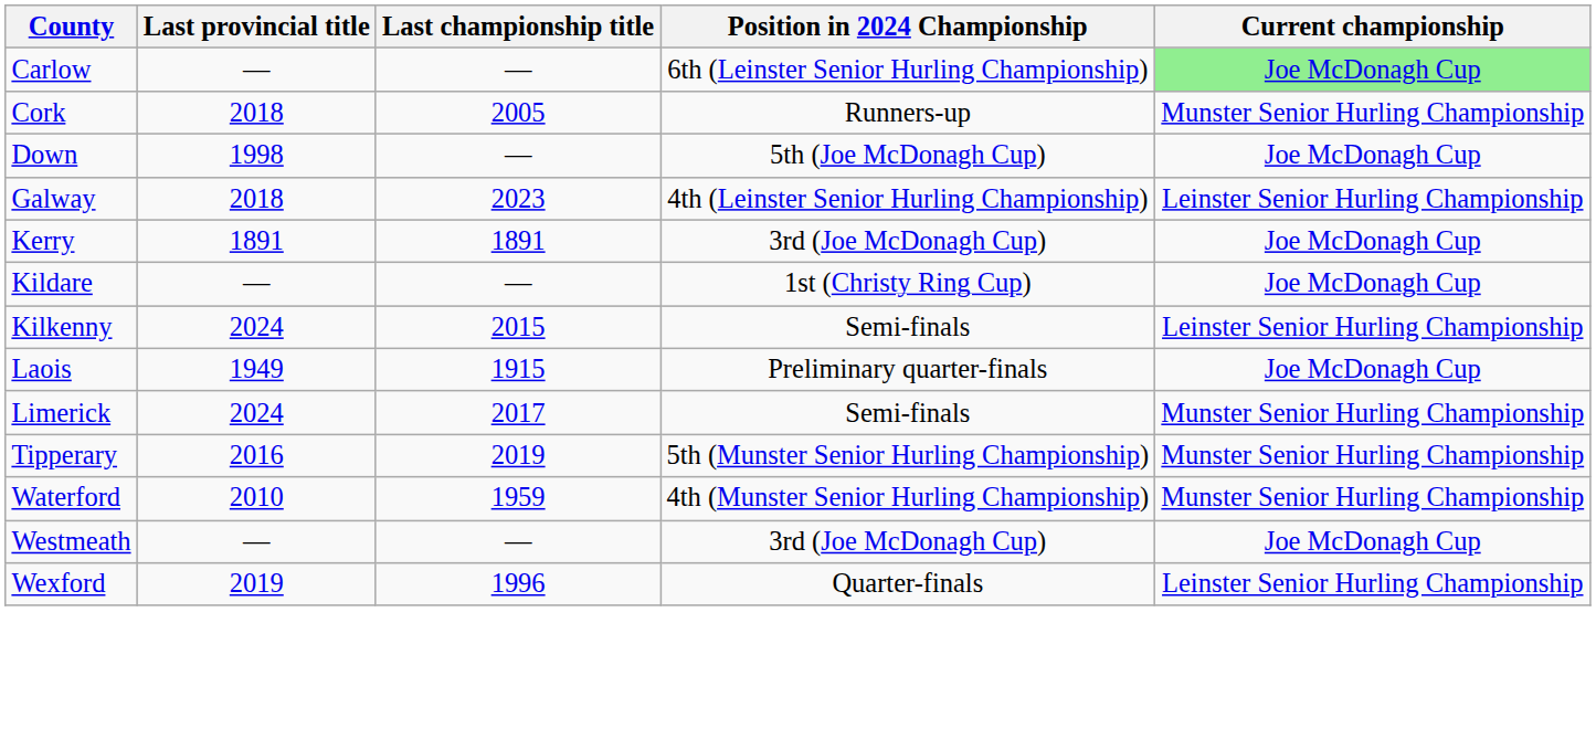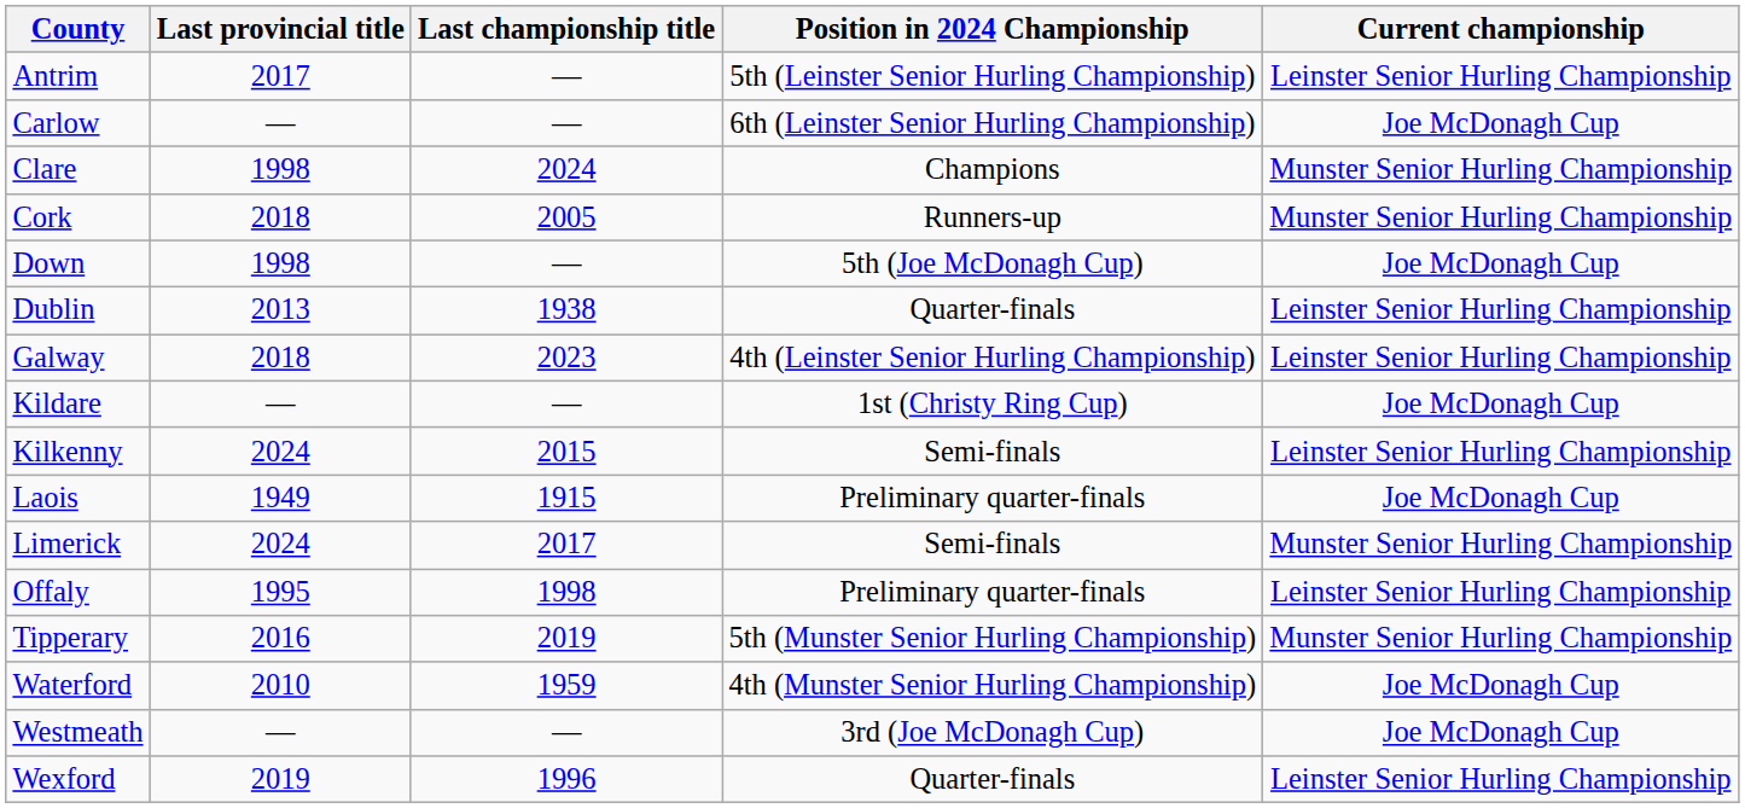 <table class="wikitable sortable" style="text-align:center">
 <tr>
 <th><a href='#'>County</a></th>
 <th>Last provincial title</th>
 <th>Last championship title</th>
 <th>Position in <a href='#'>2024</a> Championship</th>
 <th>Current championship</th>
 </tr>
 <tr>
+<td style="text-align:left"> <a href='#'>Antrim</a></td>
+<td><a href='#'>2017</a></td>
+<td>—</td>
+<td>5th (<a href='#'>Leinster Senior Hurling Championship</a>)</td>
+<td><a href='#'>Leinster Senior Hurling Championship</a></td>
+</tr>
+<tr>
 <td style="text-align:left"> <a href='#'>Carlow</a></td>
 <td>—</td>
 <td>—</td>
 <td>6th (<a href='#'>Leinster Senior Hurling Championship</a>)</td>
-<td style="background: lightgreen;"><a href='#'>Joe McDonagh Cup</a></td>
+<td><a href='#'>Joe McDonagh Cup</a></td>
+</tr>
+<tr>
+<td style="text-align:left"> <a href='#'>Clare</a></td>
+<td><a href='#'>1998</a></td>
+<td><a href='#'>2024</a></td>
+<td>Champions</td>
+<td><a href='#'>Munster Senior Hurling Championship</a></td>
 </tr>
 <tr>
 <td style="text-align:left"> <a href='#'>Cork</a></td>
 <td><a href='#'>2018</a></td>
 <td><a href='#'>2005</a></td>
 <td>Runners-up</td>
 <td><a href='#'>Munster Senior Hurling Championship</a></td>
 </tr>
 <tr>
 <td style="text-align:left"> <a href='#'>Down</a></td>
 <td><a href='#'>1998</a></td>
 <td>—</td>
 <td>5th (<a href='#'>Joe McDonagh Cup</a>)</td>
 <td><a href='#'>Joe McDonagh Cup</a></td>
 </tr>
 <tr>
+<td style="text-align:left"> <a href='#'>Dublin</a></td>
+<td><a href='#'>2013</a></td>
+<td><a href='#'>1938</a></td>
+<td>Quarter-finals</td>
+<td><a href='#'>Leinster Senior Hurling Championship</a></td>
+</tr>
+<tr>
 <td style="text-align:left"> <a href='#'>Galway</a></td>
 <td><a href='#'>2018</a></td>
 <td><a href='#'>2023</a></td>
 <td>4th (<a href='#'>Leinster Senior Hurling Championship</a>)</td>
 <td><a href='#'>Leinster Senior Hurling Championship</a></td>
-</tr>
-<tr>
-<td style="text-align:left"> <a href='#'>Kerry</a></td>
-<td><a href='#'>1891</a></td>
-<td><a href='#'>1891</a></td>
-<td>3rd (<a href='#'>Joe McDonagh Cup</a>)</td>
-<td><a href='#'>Joe McDonagh Cup</a></td>
 </tr>
 <tr>
 <td style="text-align:left"> <a href='#'>Kildare</a></td>
 <td>—</td>
 <td>—</td>
 <td>1st (<a href='#'>Christy Ring Cup</a>)</td>
 <td><a href='#'>Joe McDonagh Cup</a></td>
 </tr>
 <tr>
 <td style="text-align:left"> <a href='#'>Kilkenny</a></td>
 <td><a href='#'>2024</a></td>
 <td><a href='#'>2015</a></td>
 <td>Semi-finals</td>
 <td><a href='#'>Leinster Senior Hurling Championship</a></td>
 </tr>
 <tr>
 <td style="text-align:left"> <a href='#'>Laois</a></td>
 <td><a href='#'>1949</a></td>
 <td><a href='#'>1915</a></td>
 <td>Preliminary quarter-finals</td>
 <td><a href='#'>Joe McDonagh Cup</a></td>
 </tr>
 <tr>
 <td style="text-align:left"> <a href='#'>Limerick</a></td>
 <td><a href='#'>2024</a></td>
 <td><a href='#'>2017</a></td>
 <td>Semi-finals</td>
 <td><a href='#'>Munster Senior Hurling Championship</a></td>
 </tr>
 <tr>
+<td style="text-align:left"> <a href='#'>Offaly</a></td>
+<td><a href='#'>1995</a></td>
+<td><a href='#'>1998</a></td>
+<td>Preliminary quarter-finals</td>
+<td><a href='#'>Leinster Senior Hurling Championship</a></td>
+</tr>
+<tr>
 <td style="text-align:left"> <a href='#'>Tipperary</a></td>
 <td><a href='#'>2016</a></td>
 <td><a href='#'>2019</a></td>
 <td>5th (<a href='#'>Munster Senior Hurling Championship</a>)</td>
 <td><a href='#'>Munster Senior Hurling Championship</a></td>
 </tr>
 <tr>
 <td style="text-align:left"> <a href='#'>Waterford</a></td>
 <td><a href='#'>2010</a></td>
 <td><a href='#'>1959</a></td>
 <td>4th (<a href='#'>Munster Senior Hurling Championship</a>)</td>
-<td><a href='#'>Munster Senior Hurling Championship</a></td>
+<td><a href='#'>Joe McDonagh Cup</a></td>
 </tr>
 <tr>
 <td style="text-align:left"> <a href='#'>Westmeath</a></td>
 <td>—</td>
 <td>—</td>
 <td>3rd (<a href='#'>Joe McDonagh Cup</a>)</td>
 <td><a href='#'>Joe McDonagh Cup</a></td>
 </tr>
 <tr>
 <td style="text-align:left"> <a href='#'>Wexford</a></td>
 <td><a href='#'>2019</a></td>
 <td><a href='#'>1996</a></td>
 <td>Quarter-finals</td>
 <td><a href='#'>Leinster Senior Hurling Championship</a></td>
 </tr>
 </table>
